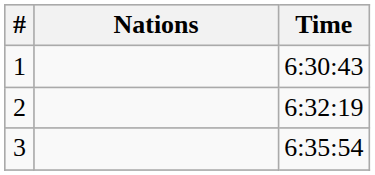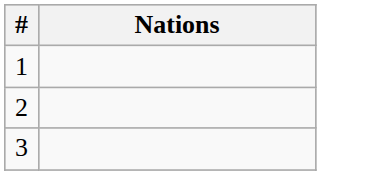 <table class="wikitable" style="text-align:center;">
 <tr>
 <th width=8%>#</th>
 <th width=67%>Nations</th>
-<th width=25%>Time</th>
 </tr>
 <tr>
 <td>1</td>
 <td align="left"></td>
-<td>6:30:43</td>
 </tr>
 <tr>
 <td>2</td>
 <td align="left"></td>
-<td>6:32:19</td>
 </tr>
 <tr>
 <td>3</td>
 <td align="left"></td>
-<td>6:35:54</td>
 </tr>
 </table>
